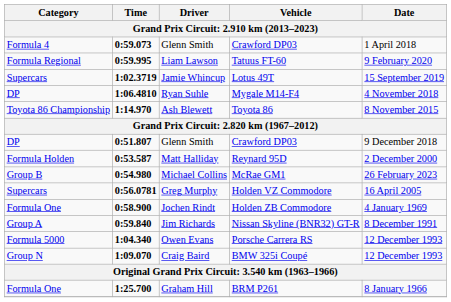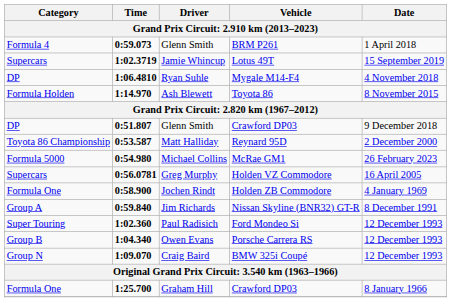 <table class="wikitable">
 <tr>
 <th>Category</th>
 <th>Time</th>
 <th>Driver</th>
 <th>Vehicle</th>
 <th>Date</th>
 </tr>
 <tr>
 <th colspan=5>Grand Prix Circuit: 2.910 km (2013–2023)</th>
 </tr>
 <tr>
 <td><a href='#'>Formula 4</a></td>
 <td><strong>0:59.073</strong></td>
 <td> Glenn Smith</td>
-<td><a href='#'>Crawford DP03</a></td>
+<td><a href='#'>BRM P261</a></td>
 <td>1 April 2018</td>
-</tr>
-<tr>
-<td><a href='#'>Formula Regional</a></td>
-<td><strong>0:59.995</strong></td>
-<td> <a href='#'>Liam Lawson</a></td>
-<td><a href='#'>Tatuus FT-60</a></td>
-<td><a href='#'>9 February 2020</a></td>
 </tr>
 <tr>
 <td><a href='#'>Supercars</a></td>
 <td><strong>1:02.3719</strong></td>
 <td> <a href='#'>Jamie Whincup</a></td>
 <td><a href='#'>Lotus 49T</a></td>
 <td><a href='#'>15 September 2019</a></td>
 </tr>
 <tr>
 <td><a href='#'>DP</a></td>
 <td><strong>1:06.4810</strong></td>
 <td> <a href='#'>Ryan Suhle</a></td>
 <td><a href='#'>Mygale M14-F4</a></td>
 <td><a href='#'>4 November 2018</a></td>
 </tr>
 <tr>
-<td><a href='#'>Toyota 86 Championship</a></td>
+<td><a href='#'>Formula Holden</a></td>
 <td><strong>1:14.970</strong></td>
 <td> <a href='#'>Ash Blewett</a></td>
 <td><a href='#'>Toyota 86</a></td>
 <td><a href='#'>8 November 2015</a></td>
 </tr>
 <tr>
 <th colspan=5>Grand Prix Circuit: 2.820 km (1967–2012)</th>
 </tr>
 <tr>
 <td><a href='#'>DP</a></td>
 <td><strong>0:51.807</strong></td>
 <td> Glenn Smith</td>
 <td><a href='#'>Crawford DP03</a></td>
 <td>9 December 2018</td>
 </tr>
 <tr>
-<td><a href='#'>Formula Holden</a></td>
+<td><a href='#'>Toyota 86 Championship</a></td>
 <td><strong>0:53.587</strong></td>
 <td> <a href='#'>Matt Halliday</a></td>
 <td><a href='#'>Reynard 95D</a></td>
 <td><a href='#'>2 December 2000</a></td>
 </tr>
 <tr>
-<td><a href='#'>Group B</a></td>
+<td><a href='#'>Formula 5000</a></td>
 <td><strong>0:54.980</strong></td>
 <td> <a href='#'>Michael Collins</a></td>
 <td><a href='#'>McRae GM1</a></td>
 <td><a href='#'>26 February 2023</a></td>
 </tr>
 <tr>
 <td><a href='#'>Supercars</a></td>
 <td><strong>0:56.0781</strong></td>
 <td> <a href='#'>Greg Murphy</a></td>
 <td><a href='#'>Holden VZ Commodore</a></td>
 <td><a href='#'>16 April 2005</a></td>
 </tr>
 <tr>
 <td><a href='#'>Formula One</a></td>
 <td><strong>0:58.900</strong></td>
 <td> <a href='#'>Jochen Rindt</a></td>
 <td><a href='#'>Holden ZB Commodore</a></td>
 <td><a href='#'>4 January 1969</a></td>
 </tr>
 <tr>
 <td><a href='#'>Group A</a></td>
 <td><strong>0:59.840</strong></td>
 <td> <a href='#'>Jim Richards</a></td>
 <td><a href='#'>Nissan Skyline (BNR32) GT-R</a></td>
 <td><a href='#'>8 December 1991</a></td>
 </tr>
 <tr>
-<td><a href='#'>Formula 5000</a></td>
+<td><a href='#'>Super Touring</a></td>
+<td><strong>1:02.360</strong></td>
+<td> <a href='#'>Paul Radisich</a></td>
+<td><a href='#'>Ford Mondeo Si</a></td>
+<td><a href='#'>12 December 1993</a></td>
+</tr>
+<tr>
+<td><a href='#'>Group B</a></td>
 <td><strong>1:04.340</strong></td>
 <td> <a href='#'>Owen Evans</a></td>
 <td><a href='#'>Porsche Carrera RS</a></td>
 <td><a href='#'>12 December 1993</a></td>
 </tr>
 <tr>
 <td><a href='#'>Group N</a></td>
 <td><strong>1:09.070</strong></td>
 <td> <a href='#'>Craig Baird</a></td>
 <td><a href='#'>BMW 325i Coupé</a></td>
 <td><a href='#'>12 December 1993</a></td>
 </tr>
 <tr>
 <th colspan=5>Original Grand Prix Circuit: 3.540 km (1963–1966)</th>
 </tr>
 <tr>
 <td><a href='#'>Formula One</a></td>
 <td><strong>1:25.700</strong></td>
 <td> <a href='#'>Graham Hill</a></td>
-<td><a href='#'>BRM P261</a></td>
+<td><a href='#'>Crawford DP03</a></td>
 <td><a href='#'>8 January 1966</a></td>
 </tr>
 <tr>
 </tr>
 </table>
